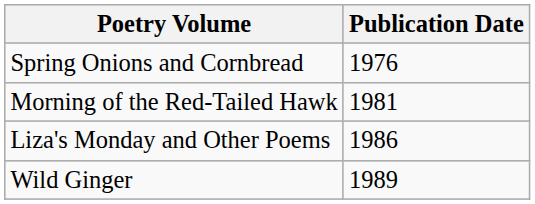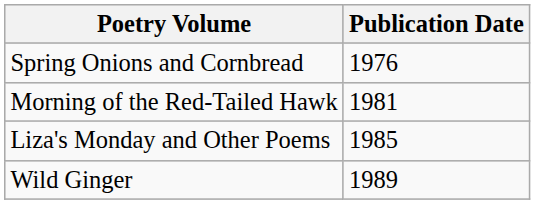 <table class="wikitable">
 <tr>
 <th>Poetry Volume</th>
 <th>Publication Date</th>
 </tr>
 <tr>
 <td>Spring Onions and Cornbread</td>
 <td>1976</td>
 </tr>
 <tr>
 <td>Morning of the Red-Tailed Hawk</td>
 <td>1981</td>
 </tr>
 <tr>
 <td>Liza's Monday and Other Poems</td>
-<td>1986</td>
+<td>1985</td>
 </tr>
 <tr>
 <td>Wild Ginger</td>
 <td>1989</td>
 </tr>
 </table>
